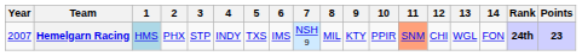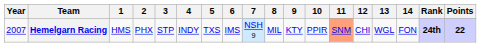 <table class="wikitable" style="text-align:center; font-size:90%">
 <tr>
 <th>Year</th>
 <th>Team</th>
 <th>1</th>
 <th>2</th>
 <th>3</th>
 <th>4</th>
 <th>5</th>
 <th>6</th>
 <th>7</th>
 <th>8</th>
 <th>9</th>
 <th>10</th>
 <th>11</th>
 <th>12</th>
 <th>13</th>
 <th>14</th>
 <th>Rank</th>
 <th>Points</th>
 </tr>
 <tr>
 <td><a href='#'>2007</a></td>
 <th><a href='#'>Hemelgarn Racing</a></th>
-<td style="background: lightblue;"><a href='#'>HMS</a></td>
+<td><a href='#'>HMS</a></td>
 <td><a href='#'>PHX</a></td>
 <td><a href='#'>STP</a></td>
 <td><a href='#'>INDY</a></td>
 <td><a href='#'>TXS</a></td>
 <td><a href='#'>IMS</a></td>
 <td style="background:#CFEAFF;"><a href='#'>NSH</a><br><small>9</small></td>
 <td><a href='#'>MIL</a></td>
 <td><a href='#'>KTY</a></td>
 <td><a href='#'>PPIR</a></td>
 <td style="background: lightsalmon;"><a href='#'>SNM</a></td>
 <td><a href='#'>CHI</a></td>
 <td><a href='#'>WGL</a></td>
 <td><a href='#'>FON</a></td>
 <td style="background:#CFCFFF;"><strong>24th</strong></td>
-<td style="background:#CFCFFF;"><strong>23</strong></td>
+<td style="background:#CFCFFF;"><strong>22</strong></td>
 </tr>
 </table>
